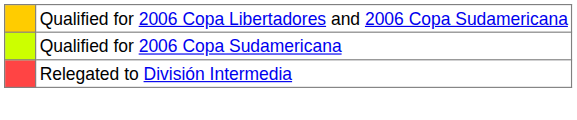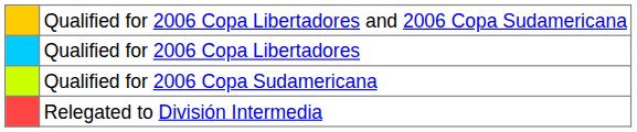 <table bgcolor="#f7f8ff" cellpadding="3" cellspacing="0" border="1" style="font-size: 95%; border: gray solid 1px; border-collapse: collapse;text-align:center;">
 <tr>
 <td style="background:#ffcc00;" width="20"></td>
 <td bgcolor="#FFFFFF" align="left">Qualified for <a href='#'>2006 Copa Libertadores</a> and <a href='#'>2006 Copa Sudamericana</a></td>
+</tr>
+<tr>
+<td style="background:#00ccff;" width="20"></td>
+<td bgcolor="#FFFFFF" align="left">Qualified for <a href='#'>2006 Copa Libertadores</a></td>
 </tr>
 <tr>
 <td style="background:#ccff00;" width="20"></td>
 <td bgcolor="#FFFFFF" align="left">Qualified for <a href='#'>2006 Copa Sudamericana</a></td>
 </tr>
 <tr>
 <td style="background:#ff4444;" width="20"></td>
 <td bgcolor="#FFFFFF" align="left">Relegated to <a href='#'>División Intermedia</a></td>
 </tr>
 </table>
